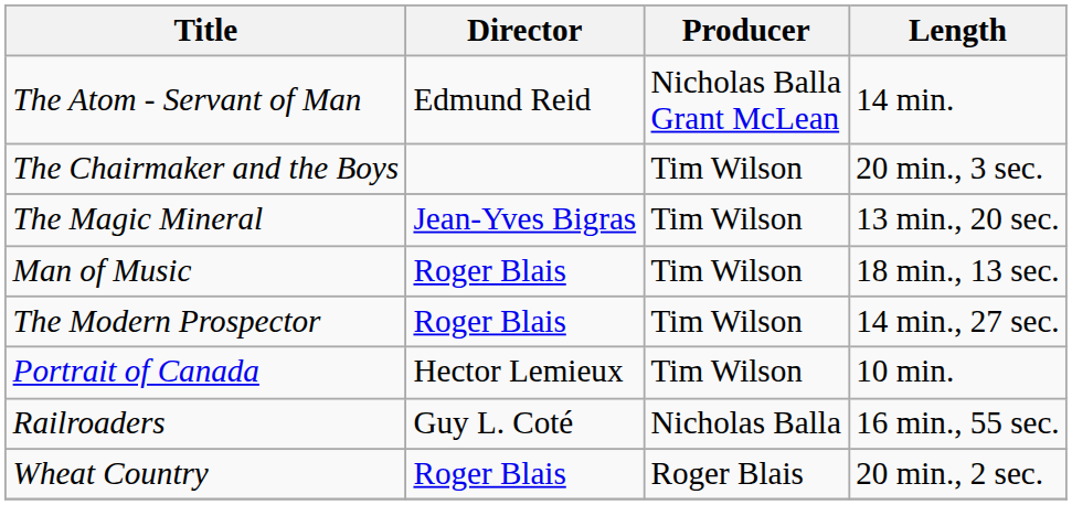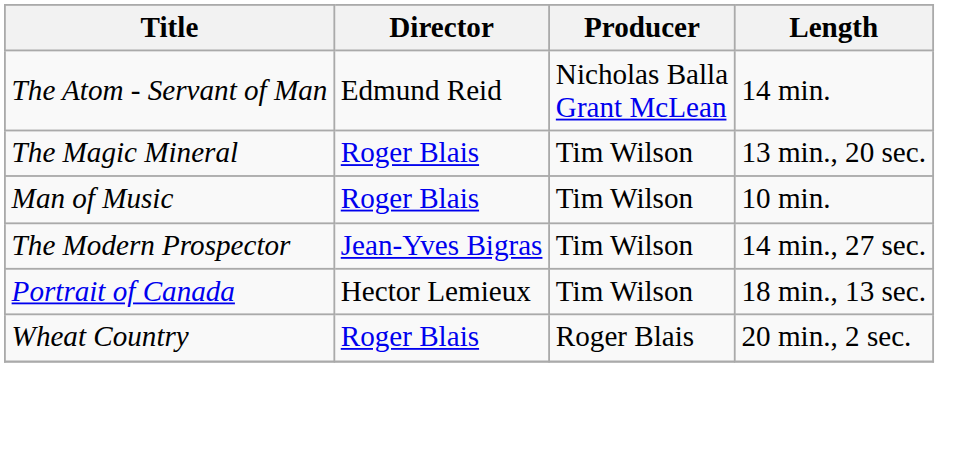 <table class=wikitable>
 <tr>
 <th>Title</th>
 <th>Director</th>
 <th>Producer</th>
 <th>Length</th>
 </tr>
 <tr>
 <td><em>The Atom - Servant of Man</em></td>
 <td>Edmund Reid</td>
 <td>Nicholas Balla<br><a href='#'>Grant McLean</a></td>
 <td>14 min.</td>
 </tr>
 <tr>
-<td><em>The Chairmaker and the Boys</em></td>
-<td></td>
-<td>Tim Wilson</td>
-<td>20 min., 3 sec.</td>
-</tr>
-<tr>
 <td><em>The Magic Mineral</em></td>
-<td><a href='#'>Jean-Yves Bigras</a></td>
+<td><a href='#'>Roger Blais</a></td>
 <td>Tim Wilson</td>
 <td>13 min., 20 sec.</td>
 </tr>
 <tr>
 <td><em>Man of Music</em></td>
 <td><a href='#'>Roger Blais</a></td>
 <td>Tim Wilson</td>
-<td>18 min., 13 sec.</td>
+<td>10 min.</td>
 </tr>
 <tr>
 <td><em>The Modern Prospector</em></td>
-<td><a href='#'>Roger Blais</a></td>
+<td><a href='#'>Jean-Yves Bigras</a></td>
 <td>Tim Wilson</td>
 <td>14 min., 27 sec.</td>
 </tr>
 <tr>
 <td><em><a href='#'>Portrait of Canada</a></em></td>
 <td>Hector Lemieux</td>
 <td>Tim Wilson</td>
-<td>10 min.</td>
-</tr>
-<tr>
-<td><em>Railroaders</em></td>
-<td>Guy L. Coté</td>
-<td>Nicholas Balla</td>
-<td>16 min., 55 sec.</td>
+<td>18 min., 13 sec.</td>
 </tr>
 <tr>
 <td><em>Wheat Country</em></td>
 <td><a href='#'>Roger Blais</a></td>
 <td>Roger Blais</td>
 <td>20 min., 2 sec.</td>
 </tr>
 <tr>
 </tr>
 </table>
